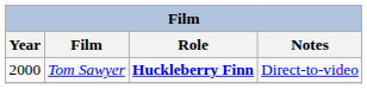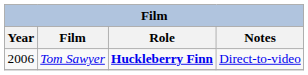 <table class="wikitable" style="font-size:90%;">
 <tr>
 <th colspan="4" style="background: LightSteelBlue;">Film</th>
 </tr>
 <tr>
 <th>Year</th>
 <th>Film</th>
 <th>Role</th>
 <th>Notes</th>
 </tr>
 <tr>
-<td>2000</td>
+<td>2006</td>
 <td><em><a href='#'>Tom Sawyer</a></em></td>
 <td><strong><a href='#'>Huckleberry Finn</a></strong></td>
 <td><a href='#'>Direct-to-video</a></td>
 </tr>
 <tr>
 </tr>
 </table>
